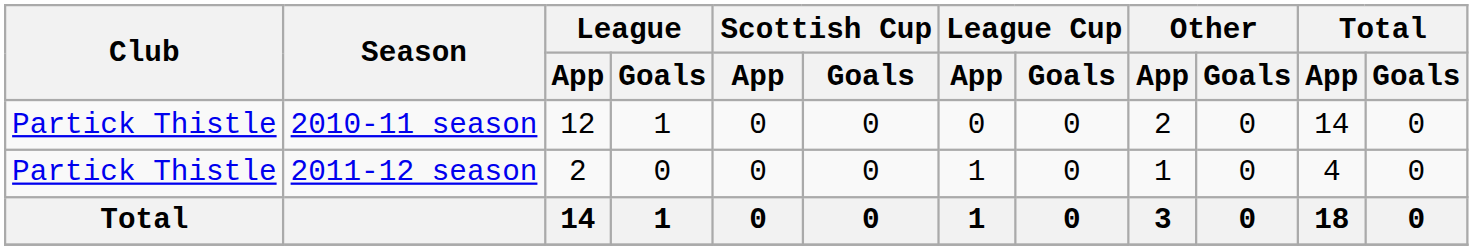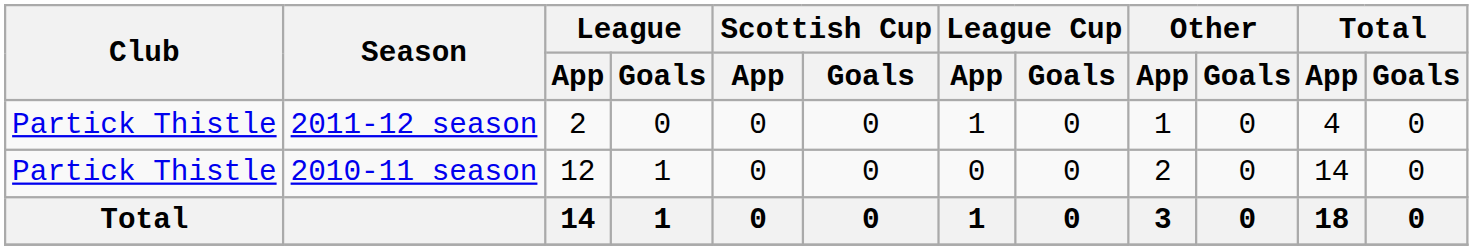 <table class="wikitable">
 <tr>
 <th rowspan=2>Club</th>
 <th rowspan=2>Season</th>
 <th colspan=2>League</th>
 <th colspan=2>Scottish Cup</th>
 <th colspan=2>League Cup</th>
 <th colspan=2>Other</th>
 <th colspan=2>Total</th>
 </tr>
 <tr>
 <th>App</th>
 <th>Goals</th>
 <th>App</th>
 <th>Goals</th>
 <th>App</th>
 <th>Goals</th>
 <th>App</th>
 <th>Goals</th>
 <th>App</th>
 <th>Goals</th>
 </tr>
 <tr align=center>
 <td rowspan=1><a href='#'>Partick Thistle</a></td>
+<td><a href='#'>2011-12 season</a></td>
+<td>2</td>
+<td>0</td>
+<td>0</td>
+<td>0</td>
+<td>1</td>
+<td>0</td>
+<td>1</td>
+<td>0</td>
+<td>4</td>
+<td>0</td>
+</tr>
+<tr align=center>
+<td rowspan=1><a href='#'>Partick Thistle</a></td>
 <td><a href='#'>2010-11 season</a></td>
 <td>12</td>
 <td>1</td>
 <td>0</td>
 <td>0</td>
 <td>0</td>
 <td>0</td>
 <td>2</td>
 <td>0</td>
 <td>14</td>
-<td>0</td>
-</tr>
-<tr align=center>
-<td rowspan=1><a href='#'>Partick Thistle</a></td>
-<td><a href='#'>2011-12 season</a></td>
-<td>2</td>
-<td>0</td>
-<td>0</td>
-<td>0</td>
-<td>1</td>
-<td>0</td>
-<td>1</td>
-<td>0</td>
-<td>4</td>
 <td>0</td>
 </tr>
 <tr align=center>
 <th>Total</th>
 <th></th>
 <th>14</th>
 <th>1</th>
 <th>0</th>
 <th>0</th>
 <th>1</th>
 <th>0</th>
 <th>3</th>
 <th>0</th>
 <th>18</th>
 <th>0</th>
 </tr>
 <tr>
 </tr>
 </table>
